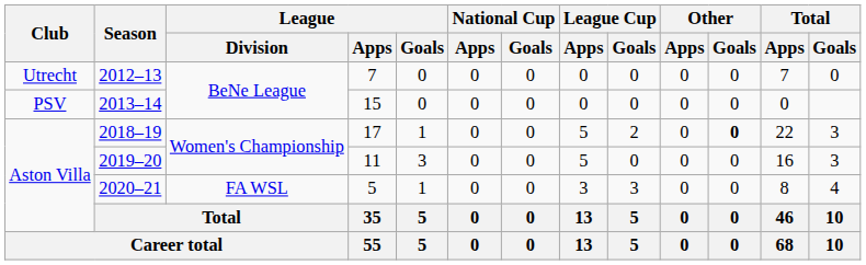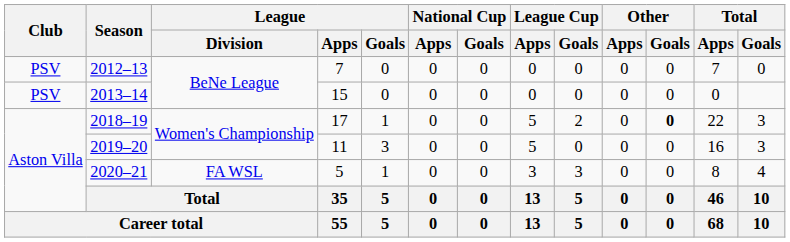 <table class="wikitable" style="text-align: center">
 <tr>
 <th rowspan="2">Club</th>
 <th rowspan="2">Season</th>
 <th colspan="3">League</th>
 <th colspan="2">National Cup</th>
 <th colspan="2">League Cup</th>
 <th colspan="2">Other</th>
 <th colspan="2">Total</th>
 </tr>
 <tr>
 <th>Division</th>
 <th>Apps</th>
 <th>Goals</th>
 <th>Apps</th>
 <th>Goals</th>
 <th>Apps</th>
 <th>Goals</th>
 <th>Apps</th>
 <th>Goals</th>
 <th>Apps</th>
 <th>Goals</th>
 </tr>
 <tr>
-<td><a href='#'>Utrecht</a></td>
+<td><a href='#'>PSV</a></td>
 <td><a href='#'>2012–13</a></td>
 <td rowspan="2"><a href='#'>BeNe League</a></td>
 <td>7</td>
 <td>0</td>
 <td>0</td>
 <td>0</td>
 <td>0</td>
 <td>0</td>
 <td>0</td>
 <td>0</td>
 <td>7</td>
 <td>0</td>
 </tr>
 <tr>
 <td><a href='#'>PSV</a></td>
 <td><a href='#'>2013–14</a></td>
 <td>15</td>
 <td>0</td>
 <td>0</td>
 <td>0</td>
 <td>0</td>
 <td>0</td>
 <td>0</td>
 <td>0</td>
 <td>0</td>
 <td></td>
 </tr>
 <tr>
 <td rowspan="4"><a href='#'>Aston Villa</a></td>
 <td><a href='#'>2018–19</a></td>
 <td rowspan="2"><a href='#'>Women's Championship</a></td>
 <td>17</td>
 <td>1</td>
 <td>0</td>
 <td>0</td>
 <td>5</td>
 <td>2</td>
 <td>0</td>
 <td><strong>0</strong></td>
 <td>22</td>
 <td>3</td>
 </tr>
 <tr>
 <td><a href='#'>2019–20</a></td>
 <td>11</td>
 <td>3</td>
 <td>0</td>
 <td>0</td>
 <td>5</td>
 <td>0</td>
 <td>0</td>
 <td>0</td>
 <td>16</td>
 <td>3</td>
 </tr>
 <tr>
 <td><a href='#'>2020–21</a></td>
 <td><a href='#'>FA WSL</a></td>
 <td>5</td>
 <td>1</td>
 <td>0</td>
 <td>0</td>
 <td>3</td>
 <td>3</td>
 <td>0</td>
 <td>0</td>
 <td>8</td>
 <td>4</td>
 </tr>
 <tr>
 <th colspan="2">Total</th>
 <th>35</th>
 <th>5</th>
 <th>0</th>
 <th>0</th>
 <th>13</th>
 <th>5</th>
 <th>0</th>
 <th>0</th>
 <th>46</th>
 <th>10</th>
 </tr>
 <tr>
 <th colspan="3"><strong>Career total</strong></th>
 <th>55</th>
 <th>5</th>
 <th>0</th>
 <th>0</th>
 <th>13</th>
 <th>5</th>
 <th>0</th>
 <th>0</th>
 <th>68</th>
 <th>10</th>
 </tr>
 </table>
